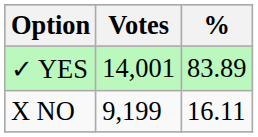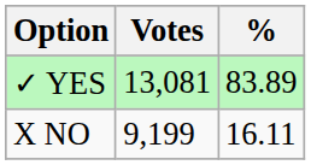 <table class="wikitable">
 <tr>
 <th>Option</th>
 <th>Votes</th>
 <th>%</th>
 </tr>
 <tr>
 <td style=background:#bbf8be>✓ YES</td>
-<td style=background:#bbf8be>14,001</td>
+<td style=background:#bbf8be>13,081</td>
 <td style=background:#bbf8be>83.89</td>
 </tr>
 <tr>
 <td>X NO</td>
 <td>9,199</td>
 <td>16.11</td>
 </tr>
 </table>
